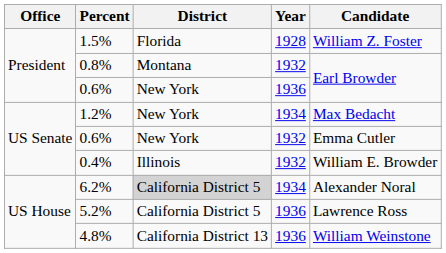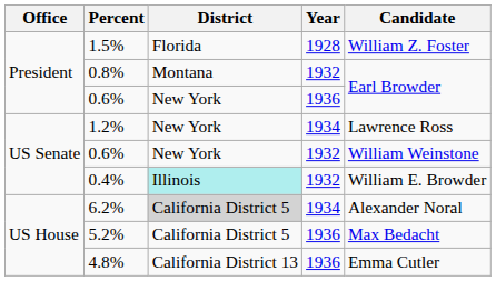 <table class="wikitable">
 <tr>
 <th>Office</th>
 <th>Percent</th>
 <th>District</th>
 <th>Year</th>
 <th>Candidate</th>
 </tr>
 <tr>
 <td rowspan="3">President</td>
 <td>1.5%</td>
 <td>Florida</td>
 <td><a href='#'>1928</a></td>
 <td><a href='#'>William Z. Foster</a></td>
 </tr>
 <tr>
 <td>0.8%</td>
 <td>Montana</td>
 <td><a href='#'>1932</a></td>
 <td rowspan="2"><a href='#'>Earl Browder</a></td>
 </tr>
 <tr>
 <td>0.6%</td>
 <td>New York</td>
 <td><a href='#'>1936</a></td>
 </tr>
 <tr>
 <td rowspan="3">US Senate</td>
 <td>1.2%</td>
 <td>New York</td>
 <td><a href='#'>1934</a></td>
-<td><a href='#'>Max Bedacht</a></td>
+<td>Lawrence Ross</td>
 </tr>
 <tr>
 <td>0.6%</td>
 <td>New York</td>
 <td><a href='#'>1932</a></td>
-<td>Emma Cutler</td>
+<td><a href='#'>William Weinstone</a></td>
 </tr>
 <tr>
 <td>0.4%</td>
-<td>Illinois</td>
+<td style="background: paleturquoise;">Illinois</td>
 <td><a href='#'>1932</a></td>
 <td>William E. Browder</td>
 </tr>
 <tr>
 <td rowspan="3">US House</td>
 <td>6.2%</td>
 <td style="background: lightgrey;">California District 5</td>
 <td><a href='#'>1934</a></td>
 <td>Alexander Noral</td>
 </tr>
 <tr>
 <td>5.2%</td>
 <td>California District 5</td>
 <td><a href='#'>1936</a></td>
-<td>Lawrence Ross</td>
+<td><a href='#'>Max Bedacht</a></td>
 </tr>
 <tr>
 <td>4.8%</td>
 <td>California District 13</td>
 <td><a href='#'>1936</a></td>
-<td><a href='#'>William Weinstone</a></td>
+<td>Emma Cutler</td>
 </tr>
 </table>
